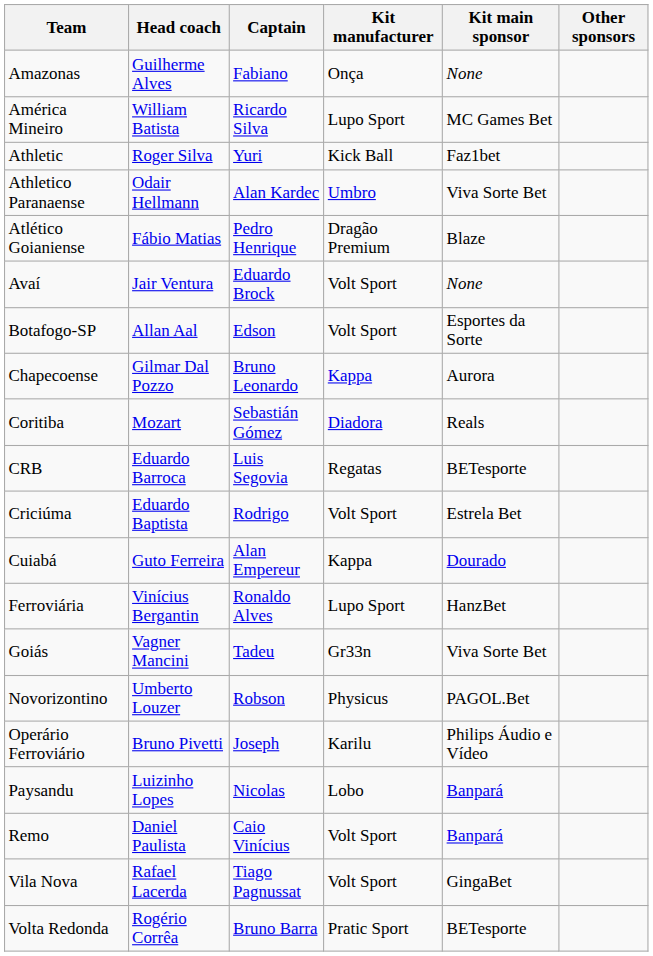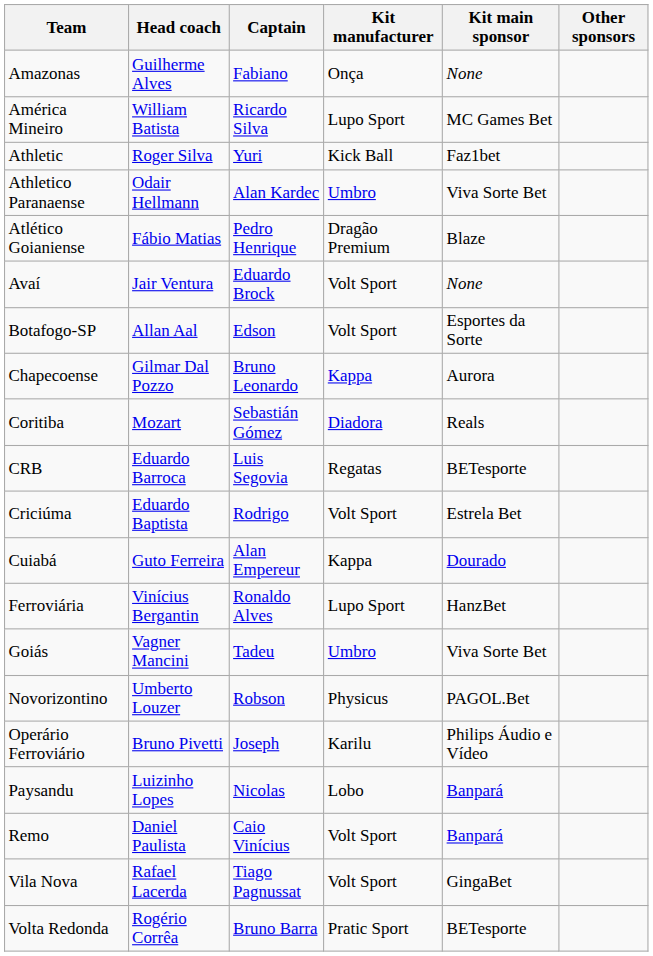 <table class="wikitable sortable"|>
 <tr>
 <th>Team</th>
 <th>Head coach</th>
 <th>Captain</th>
 <th>Kit manufacturer</th>
 <th>Kit main sponsor</th>
 <th>Other sponsors</th>
 </tr>
 <tr>
 <td>Amazonas</td>
 <td> <a href='#'>Guilherme Alves</a></td>
 <td> <a href='#'>Fabiano</a></td>
 <td>Onça</td>
 <td><em>None</em></td>
 <td></td>
 </tr>
 <tr>
 <td>América Mineiro</td>
 <td> <a href='#'>William Batista</a></td>
 <td> <a href='#'>Ricardo Silva</a></td>
 <td>Lupo Sport</td>
 <td>MC Games Bet</td>
 <td></td>
 </tr>
 <tr>
 <td>Athletic</td>
 <td> <a href='#'>Roger Silva</a></td>
 <td> <a href='#'>Yuri</a></td>
 <td>Kick Ball</td>
 <td>Faz1bet</td>
 <td></td>
 </tr>
 <tr>
 <td>Athletico Paranaense</td>
 <td> <a href='#'>Odair Hellmann</a></td>
 <td> <a href='#'>Alan Kardec</a></td>
 <td><a href='#'>Umbro</a></td>
 <td>Viva Sorte Bet</td>
 <td></td>
 </tr>
 <tr>
 <td>Atlético Goianiense</td>
 <td> <a href='#'>Fábio Matias</a></td>
 <td> <a href='#'>Pedro Henrique</a></td>
 <td>Dragão Premium</td>
 <td>Blaze</td>
 <td></td>
 </tr>
 <tr>
 <td>Avaí</td>
 <td> <a href='#'>Jair Ventura</a></td>
 <td> <a href='#'>Eduardo Brock</a></td>
 <td>Volt Sport</td>
 <td><em>None</em></td>
 <td></td>
 </tr>
 <tr>
 <td>Botafogo-SP</td>
 <td> <a href='#'>Allan Aal</a></td>
 <td> <a href='#'>Edson</a></td>
 <td>Volt Sport</td>
 <td>Esportes da Sorte</td>
 <td></td>
 </tr>
 <tr>
 <td>Chapecoense</td>
 <td> <a href='#'>Gilmar Dal Pozzo</a></td>
 <td> <a href='#'>Bruno Leonardo</a></td>
 <td><a href='#'>Kappa</a></td>
 <td>Aurora</td>
 <td></td>
 </tr>
 <tr>
 <td>Coritiba</td>
 <td> <a href='#'>Mozart</a></td>
 <td> <a href='#'>Sebastián Gómez</a></td>
 <td><a href='#'>Diadora</a></td>
 <td>Reals</td>
 <td></td>
 </tr>
 <tr>
 <td>CRB</td>
 <td> <a href='#'>Eduardo Barroca</a></td>
 <td> <a href='#'>Luis Segovia</a></td>
 <td>Regatas</td>
 <td>BETesporte</td>
 <td></td>
 </tr>
 <tr>
 <td>Criciúma</td>
 <td> <a href='#'>Eduardo Baptista</a></td>
 <td> <a href='#'>Rodrigo</a></td>
 <td>Volt Sport</td>
 <td>Estrela Bet</td>
 <td></td>
 </tr>
 <tr>
 <td>Cuiabá</td>
 <td> <a href='#'>Guto Ferreira</a></td>
 <td> <a href='#'>Alan Empereur</a></td>
 <td>Kappa</td>
 <td><a href='#'>Dourado</a></td>
 <td></td>
 </tr>
 <tr>
 <td>Ferroviária</td>
 <td> <a href='#'>Vinícius Bergantin</a></td>
 <td> <a href='#'>Ronaldo Alves</a></td>
 <td>Lupo Sport</td>
 <td>HanzBet</td>
 <td></td>
 </tr>
 <tr>
 <td>Goiás</td>
 <td> <a href='#'>Vagner Mancini</a></td>
 <td> <a href='#'>Tadeu</a></td>
-<td>Gr33n</td>
+<td><a href='#'>Umbro</a></td>
 <td>Viva Sorte Bet</td>
 <td></td>
 </tr>
 <tr>
 <td>Novorizontino</td>
 <td> <a href='#'>Umberto Louzer</a></td>
 <td> <a href='#'>Robson</a></td>
 <td>Physicus</td>
 <td>PAGOL.Bet</td>
 <td></td>
 </tr>
 <tr>
 <td>Operário Ferroviário</td>
 <td> <a href='#'>Bruno Pivetti</a></td>
 <td> <a href='#'>Joseph</a></td>
 <td>Karilu</td>
 <td>Philips Áudio e Vídeo</td>
 <td></td>
 </tr>
 <tr>
 <td>Paysandu</td>
 <td> <a href='#'>Luizinho Lopes</a></td>
 <td> <a href='#'>Nicolas</a></td>
 <td>Lobo</td>
 <td><a href='#'>Banpará</a></td>
 <td></td>
 </tr>
 <tr>
 <td>Remo</td>
 <td> <a href='#'>Daniel Paulista</a></td>
 <td> <a href='#'>Caio Vinícius</a></td>
 <td>Volt Sport</td>
 <td><a href='#'>Banpará</a></td>
 <td></td>
 </tr>
 <tr>
 <td>Vila Nova</td>
 <td> <a href='#'>Rafael Lacerda</a></td>
 <td> <a href='#'>Tiago Pagnussat</a></td>
 <td>Volt Sport</td>
 <td>GingaBet</td>
 <td></td>
 </tr>
 <tr>
 <td>Volta Redonda</td>
 <td> <a href='#'>Rogério Corrêa</a></td>
 <td> <a href='#'>Bruno Barra</a></td>
 <td>Pratic Sport</td>
 <td>BETesporte</td>
 <td></td>
 </tr>
 </table>
